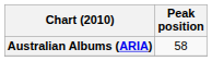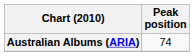 <table class="wikitable sortable plainrowheaders" style="text-align:center">
 <tr>
 <th scope="col">Chart (2010)</th>
 <th scope="col">Peak<br>position</th>
 </tr>
 <tr>
 <th scope="row">Australian Albums (<a href='#'>ARIA</a>)</th>
-<td>58</td>
+<td>74</td>
 </tr>
 <tr>
 </tr>
 <tr>
 </tr>
 <tr>
 </tr>
 <tr>
 </tr>
 </table>
